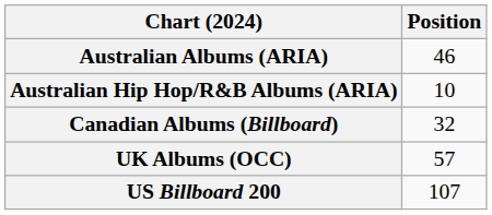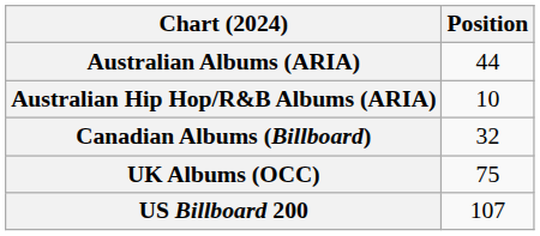 <table class="wikitable sortable plainrowheaders" style="text-align:center">
 <tr>
 <th scope="col">Chart (2024)</th>
 <th scope="col">Position</th>
 </tr>
 <tr>
 <th scope="row">Australian Albums (ARIA)</th>
-<td>46</td>
+<td>44</td>
 </tr>
 <tr>
 <th scope="row">Australian Hip Hop/R&B Albums (ARIA)</th>
 <td>10</td>
 </tr>
 <tr>
 <th scope="row">Canadian Albums (<em>Billboard</em>)</th>
 <td>32</td>
 </tr>
 <tr>
 <th scope="row">UK Albums (OCC)</th>
-<td>57</td>
+<td>75</td>
 </tr>
 <tr>
 <th scope="row">US <em>Billboard</em> 200</th>
 <td>107</td>
 </tr>
 </table>
